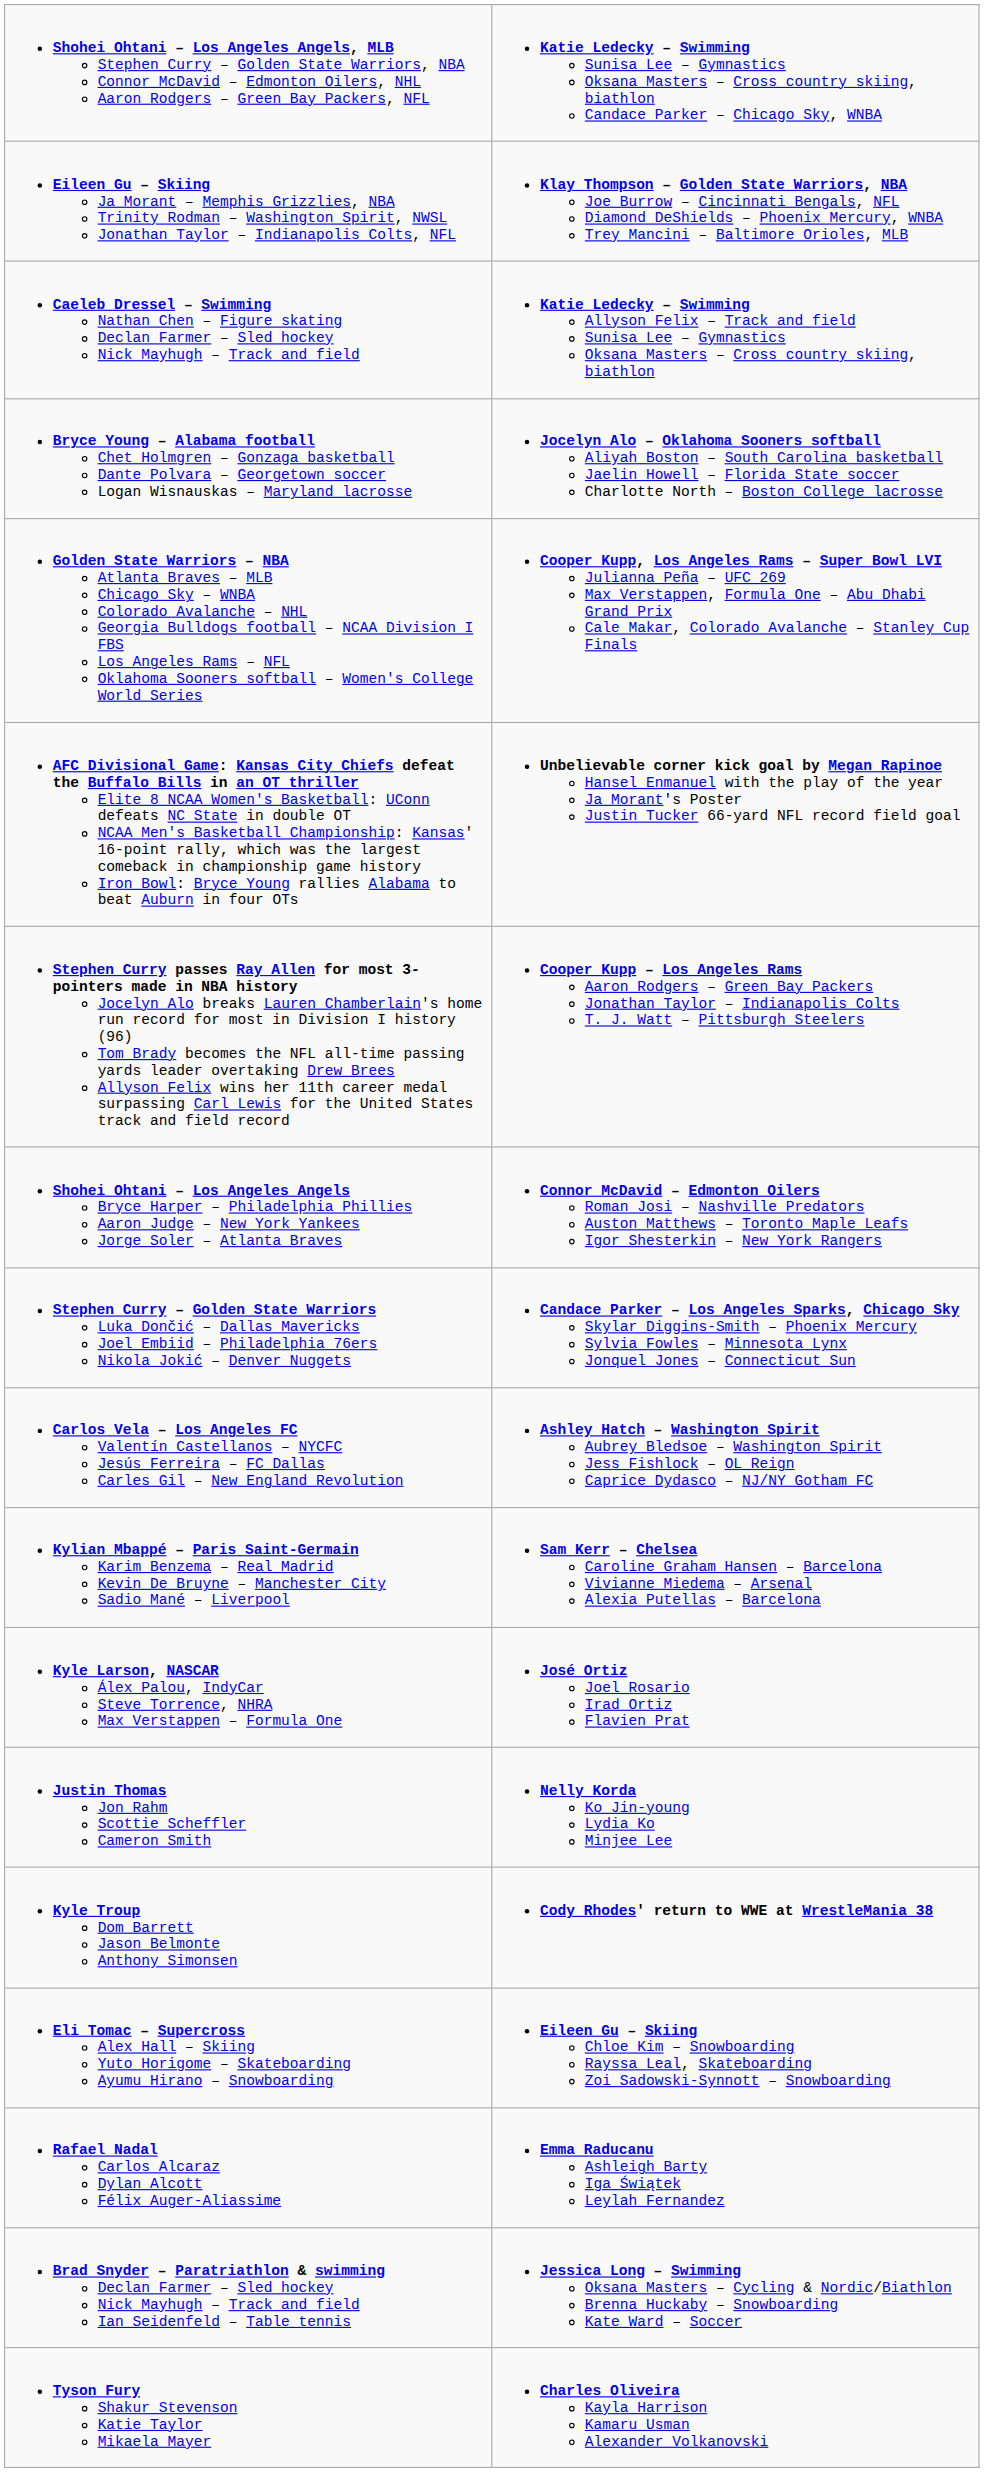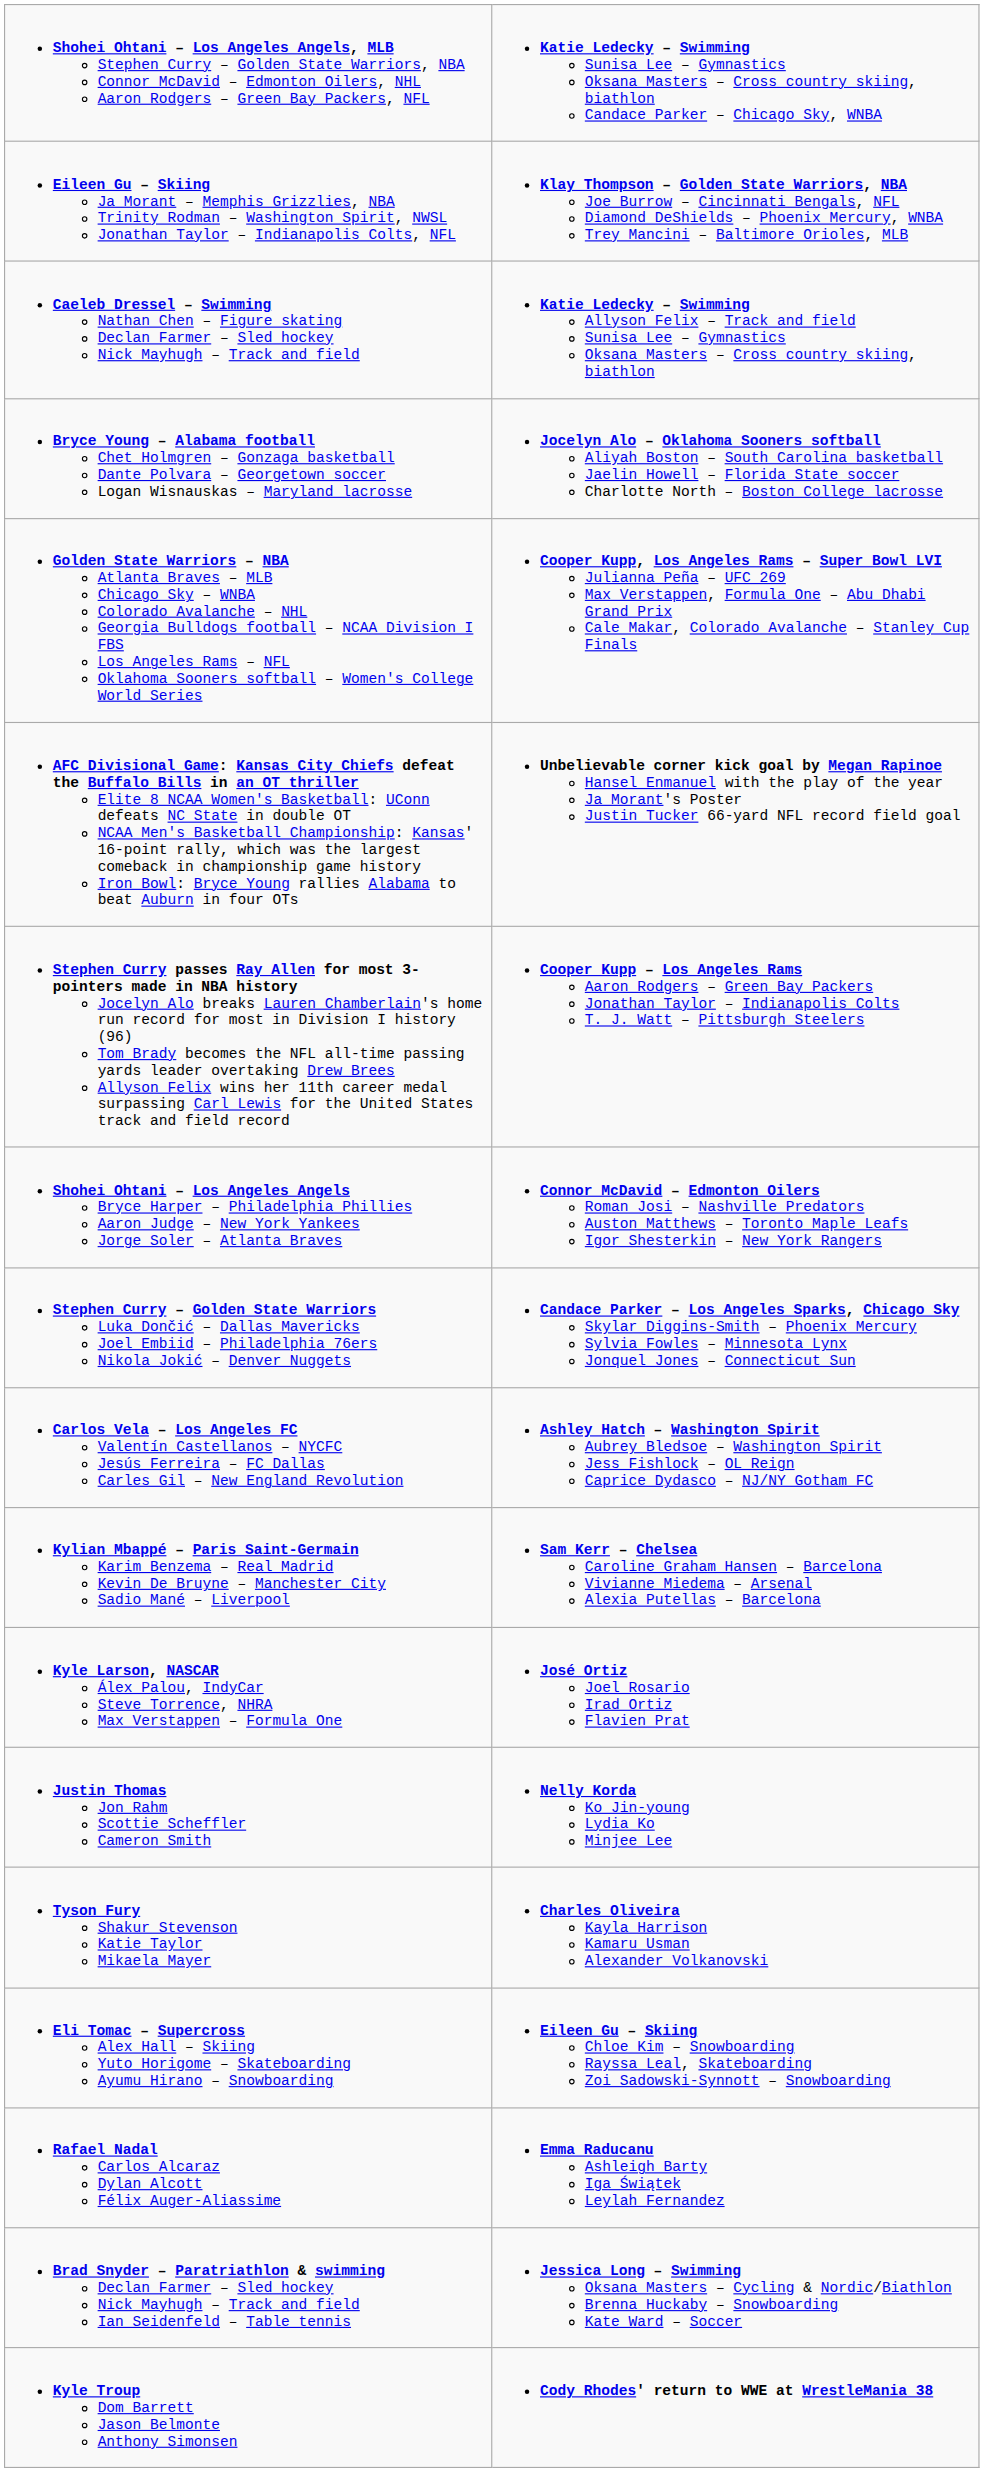 <table class=wikitable>
 <tr>
 <td valign="top" width="50%"><br><ul><li><strong><a href='#'>Shohei Ohtani</a> – <a href='#'>Los Angeles Angels</a>, <a href='#'>MLB</a></strong><ul><li><a href='#'>Stephen Curry</a> – <a href='#'>Golden State Warriors</a>, <a href='#'>NBA</a></li><li><a href='#'>Connor McDavid</a> – <a href='#'>Edmonton Oilers</a>, <a href='#'>NHL</a></li><li><a href='#'>Aaron Rodgers</a> – <a href='#'>Green Bay Packers</a>, <a href='#'>NFL</a></li></ul></li></ul></td>
 <td valign="top" width="50%"><br><ul><li><strong><a href='#'>Katie Ledecky</a> – <a href='#'>Swimming</a></strong><ul><li><a href='#'>Sunisa Lee</a> – <a href='#'>Gymnastics</a></li><li><a href='#'>Oksana Masters</a> – <a href='#'>Cross country skiing</a>, <a href='#'>biathlon</a></li><li><a href='#'>Candace Parker</a> – <a href='#'>Chicago Sky</a>, <a href='#'>WNBA</a></li></ul></li></ul></td>
 </tr>
 <tr>
 <td valign="top" width="50%"><br><ul><li><strong><a href='#'>Eileen Gu</a> – <a href='#'>Skiing</a></strong><ul><li><a href='#'>Ja Morant</a> – <a href='#'>Memphis Grizzlies</a>, <a href='#'>NBA</a></li><li><a href='#'>Trinity Rodman</a> – <a href='#'>Washington Spirit</a>, <a href='#'>NWSL</a></li><li><a href='#'>Jonathan Taylor</a> – <a href='#'>Indianapolis Colts</a>, <a href='#'>NFL</a></li></ul></li></ul></td>
 <td valign="top" width="50%"><br><ul><li><strong><a href='#'>Klay Thompson</a> – <a href='#'>Golden State Warriors</a>, <a href='#'>NBA</a></strong><ul><li><a href='#'>Joe Burrow</a> – <a href='#'>Cincinnati Bengals</a>, <a href='#'>NFL</a></li><li><a href='#'>Diamond DeShields</a> – <a href='#'>Phoenix Mercury</a>, <a href='#'>WNBA</a></li><li><a href='#'>Trey Mancini</a> – <a href='#'>Baltimore Orioles</a>, <a href='#'>MLB</a></li></ul></li></ul></td>
 </tr>
 <tr>
 <td valign="top" width="50%"><br><ul><li><strong><a href='#'>Caeleb Dressel</a> – <a href='#'>Swimming</a></strong><ul><li><a href='#'>Nathan Chen</a> – <a href='#'>Figure skating</a></li><li><a href='#'>Declan Farmer</a> – <a href='#'>Sled hockey</a></li><li><a href='#'>Nick Mayhugh</a> – <a href='#'>Track and field</a></li></ul></li></ul></td>
 <td valign="top" width="50%"><br><ul><li><strong><a href='#'>Katie Ledecky</a> – <a href='#'>Swimming</a></strong><ul><li><a href='#'>Allyson Felix</a> – <a href='#'>Track and field</a></li><li><a href='#'>Sunisa Lee</a> – <a href='#'>Gymnastics</a></li><li><a href='#'>Oksana Masters</a> – <a href='#'>Cross country skiing</a>, <a href='#'>biathlon</a></li></ul></li></ul></td>
 </tr>
 <tr>
 <td valign="top" width="50%"><br><ul><li><strong><a href='#'>Bryce Young</a> – <a href='#'>Alabama football</a></strong><ul><li><a href='#'>Chet Holmgren</a> – <a href='#'>Gonzaga basketball</a></li><li><a href='#'>Dante Polvara</a> – <a href='#'>Georgetown soccer</a></li><li>Logan Wisnauskas – <a href='#'>Maryland lacrosse</a></li></ul></li></ul></td>
 <td valign="top" width="50%"><br><ul><li><strong><a href='#'>Jocelyn Alo</a> – <a href='#'>Oklahoma Sooners softball</a></strong><ul><li><a href='#'>Aliyah Boston</a> – <a href='#'>South Carolina basketball</a></li><li><a href='#'>Jaelin Howell</a> – <a href='#'>Florida State soccer</a></li><li>Charlotte North – <a href='#'>Boston College lacrosse</a></li></ul></li></ul></td>
 </tr>
 <tr>
 <td valign="top" width="50%"><br><ul><li><strong><a href='#'>Golden State Warriors</a> – <a href='#'>NBA</a></strong><ul><li><a href='#'>Atlanta Braves</a> – <a href='#'>MLB</a></li><li><a href='#'>Chicago Sky</a> – <a href='#'>WNBA</a></li><li><a href='#'>Colorado Avalanche</a> – <a href='#'>NHL</a></li><li><a href='#'>Georgia Bulldogs football</a> – <a href='#'>NCAA Division I FBS</a></li><li><a href='#'>Los Angeles Rams</a> – <a href='#'>NFL</a></li><li><a href='#'>Oklahoma Sooners softball</a> – <a href='#'>Women's College World Series</a></li></ul></li></ul></td>
 <td valign="top" width="50%"><br><ul><li><strong><a href='#'>Cooper Kupp</a>, <a href='#'>Los Angeles Rams</a> – <a href='#'>Super Bowl LVI</a></strong><ul><li><a href='#'>Julianna Peña</a> – <a href='#'>UFC 269</a></li><li><a href='#'>Max Verstappen</a>, <a href='#'>Formula One</a> – <a href='#'>Abu Dhabi Grand Prix</a></li><li><a href='#'>Cale Makar</a>, <a href='#'>Colorado Avalanche</a> – <a href='#'>Stanley Cup Finals</a></li></ul></li></ul></td>
 </tr>
 <tr>
 <td valign="top" width="50%"><br><ul><li><strong><a href='#'>AFC Divisional Game</a>: <a href='#'>Kansas City Chiefs</a> defeat the <a href='#'>Buffalo Bills</a> in <a href='#'>an OT thriller</a></strong><ul><li><a href='#'>Elite 8 NCAA Women's Basketball</a>: <a href='#'>UConn</a> defeats <a href='#'>NC State</a> in double OT</li><li><a href='#'>NCAA Men's Basketball Championship</a>: <a href='#'>Kansas</a>' 16-point rally, which was the largest comeback in championship game history</li><li><a href='#'>Iron Bowl</a>: <a href='#'>Bryce Young</a> rallies <a href='#'>Alabama</a> to beat <a href='#'>Auburn</a> in four OTs</li></ul></li></ul></td>
 <td valign="top" width="50%"><br><ul><li><strong>Unbelievable corner kick goal by <a href='#'>Megan Rapinoe</a></strong><ul><li><a href='#'>Hansel Enmanuel</a> with the play of the year</li><li><a href='#'>Ja Morant</a>'s Poster</li><li><a href='#'>Justin Tucker</a> 66-yard NFL record field goal</li></ul></li></ul></td>
 </tr>
 <tr>
 <td valign="top" width="50%"><br><ul><li><strong><a href='#'>Stephen Curry</a> passes <a href='#'>Ray Allen</a> for most 3-pointers made in NBA history</strong><ul><li><a href='#'>Jocelyn Alo</a> breaks <a href='#'>Lauren Chamberlain</a>'s home run record for most in Division I history (96)</li><li><a href='#'>Tom Brady</a> becomes the NFL all-time passing yards leader overtaking <a href='#'>Drew Brees</a></li><li><a href='#'>Allyson Felix</a> wins her 11th career medal surpassing <a href='#'>Carl Lewis</a> for the United States track and field record</li></ul></li></ul></td>
 <td valign="top" width="50%"><br><ul><li><strong><a href='#'>Cooper Kupp</a> – <a href='#'>Los Angeles Rams</a></strong><ul><li><a href='#'>Aaron Rodgers</a> – <a href='#'>Green Bay Packers</a></li><li><a href='#'>Jonathan Taylor</a> – <a href='#'>Indianapolis Colts</a></li><li><a href='#'>T. J. Watt</a> – <a href='#'>Pittsburgh Steelers</a></li></ul></li></ul></td>
 </tr>
 <tr>
 <td valign="top" width="50%"><br><ul><li><strong><a href='#'>Shohei Ohtani</a> – <a href='#'>Los Angeles Angels</a></strong><ul><li><a href='#'>Bryce Harper</a> – <a href='#'>Philadelphia Phillies</a></li><li><a href='#'>Aaron Judge</a> – <a href='#'>New York Yankees</a></li><li><a href='#'>Jorge Soler</a> – <a href='#'>Atlanta Braves</a></li></ul></li></ul></td>
 <td valign="top" width="50%"><br><ul><li><strong><a href='#'>Connor McDavid</a> – <a href='#'>Edmonton Oilers</a></strong><ul><li><a href='#'>Roman Josi</a> – <a href='#'>Nashville Predators</a></li><li><a href='#'>Auston Matthews</a> – <a href='#'>Toronto Maple Leafs</a></li><li><a href='#'>Igor Shesterkin</a> – <a href='#'>New York Rangers</a></li></ul></li></ul></td>
 </tr>
 <tr>
 <td valign="top" width="50%"><br><ul><li><strong><a href='#'>Stephen Curry</a> – <a href='#'>Golden State Warriors</a></strong><ul><li><a href='#'>Luka Dončić</a> – <a href='#'>Dallas Mavericks</a></li><li><a href='#'>Joel Embiid</a> – <a href='#'>Philadelphia 76ers</a></li><li><a href='#'>Nikola Jokić</a> – <a href='#'>Denver Nuggets</a></li></ul></li></ul></td>
 <td valign="top" width="50%"><br><ul><li><strong><a href='#'>Candace Parker</a> – <a href='#'>Los Angeles Sparks</a>, <a href='#'>Chicago Sky</a></strong><ul><li><a href='#'>Skylar Diggins-Smith</a> – <a href='#'>Phoenix Mercury</a></li><li><a href='#'>Sylvia Fowles</a> – <a href='#'>Minnesota Lynx</a></li><li><a href='#'>Jonquel Jones</a> – <a href='#'>Connecticut Sun</a></li></ul></li></ul></td>
 </tr>
 <tr>
 <td valign="top" width="50%"><br><ul><li><strong><a href='#'>Carlos Vela</a> – <a href='#'>Los Angeles FC</a></strong><ul><li><a href='#'>Valentín Castellanos</a> – <a href='#'>NYCFC</a></li><li><a href='#'>Jesús Ferreira</a> – <a href='#'>FC Dallas</a></li><li><a href='#'>Carles Gil</a> – <a href='#'>New England Revolution</a></li></ul></li></ul></td>
 <td valign="top" width="50%"><br><ul><li><strong><a href='#'>Ashley Hatch</a> – <a href='#'>Washington Spirit</a></strong><ul><li><a href='#'>Aubrey Bledsoe</a> – <a href='#'>Washington Spirit</a></li><li><a href='#'>Jess Fishlock</a> – <a href='#'>OL Reign</a></li><li><a href='#'>Caprice Dydasco</a> – <a href='#'>NJ/NY Gotham FC</a></li></ul></li></ul></td>
 </tr>
 <tr>
 <td valign="top" width="50%"><br><ul><li><strong><a href='#'>Kylian Mbappé</a> – <a href='#'>Paris Saint-Germain</a></strong><ul><li><a href='#'>Karim Benzema</a> – <a href='#'>Real Madrid</a></li><li><a href='#'>Kevin De Bruyne</a> – <a href='#'>Manchester City</a></li><li><a href='#'>Sadio Mané</a> – <a href='#'>Liverpool</a></li></ul></li></ul></td>
 <td valign="top" width="50%"><br><ul><li><strong><a href='#'>Sam Kerr</a> – <a href='#'>Chelsea</a></strong><ul><li><a href='#'>Caroline Graham Hansen</a> – <a href='#'>Barcelona</a></li><li><a href='#'>Vivianne Miedema</a> – <a href='#'>Arsenal</a></li><li><a href='#'>Alexia Putellas</a> – <a href='#'>Barcelona</a></li></ul></li></ul></td>
 </tr>
 <tr>
 <td valign="top" width="50%"><br><ul><li><strong><a href='#'>Kyle Larson</a>, <a href='#'>NASCAR</a></strong><ul><li><a href='#'>Álex Palou</a>, <a href='#'>IndyCar</a></li><li><a href='#'>Steve Torrence</a>, <a href='#'>NHRA</a></li><li><a href='#'>Max Verstappen</a> – <a href='#'>Formula One</a></li></ul></li></ul></td>
 <td valign="top" width="50%"><br><ul><li><strong><a href='#'>José Ortiz</a></strong><ul><li><a href='#'>Joel Rosario</a></li><li><a href='#'>Irad Ortiz</a></li><li><a href='#'>Flavien Prat</a></li></ul></li></ul></td>
 </tr>
 <tr>
 <td valign="top" width="50%"><br><ul><li><strong><a href='#'>Justin Thomas</a></strong><ul><li><a href='#'>Jon Rahm</a></li><li><a href='#'>Scottie Scheffler</a></li><li><a href='#'>Cameron Smith</a></li></ul></li></ul></td>
 <td valign="top" width="50%"><br><ul><li><strong><a href='#'>Nelly Korda</a></strong><ul><li><a href='#'>Ko Jin-young</a></li><li><a href='#'>Lydia Ko</a></li><li><a href='#'>Minjee Lee</a></li></ul></li></ul></td>
 </tr>
 <tr>
-<td valign="top" width="50%"><br><ul><li><strong><a href='#'>Kyle Troup</a></strong><ul><li><a href='#'>Dom Barrett</a></li><li><a href='#'>Jason Belmonte</a></li><li><a href='#'>Anthony Simonsen</a></li></ul></li></ul></td>
-<td valign="top" width="50%"><br><ul><li><strong><a href='#'>Cody Rhodes</a>' return to WWE at <a href='#'>WrestleMania 38</a></strong></li></ul></td>
+<td valign="top" width="50%"><br><ul><li><strong><a href='#'>Tyson Fury</a></strong><ul><li><a href='#'>Shakur Stevenson</a></li><li><a href='#'>Katie Taylor</a></li><li><a href='#'>Mikaela Mayer</a></li></ul></li></ul></td>
+<td valign="top" width="50%"><br><ul><li><strong><a href='#'>Charles Oliveira</a></strong><ul><li><a href='#'>Kayla Harrison</a></li><li><a href='#'>Kamaru Usman</a></li><li><a href='#'>Alexander Volkanovski</a></li></ul></li></ul></td>
 </tr>
 <tr>
 <td valign="top" width="50%"><br><ul><li><strong><a href='#'>Eli Tomac</a> – <a href='#'>Supercross</a></strong><ul><li><a href='#'>Alex Hall</a> – <a href='#'>Skiing</a></li><li><a href='#'>Yuto Horigome</a> – <a href='#'>Skateboarding</a></li><li><a href='#'>Ayumu Hirano</a> – <a href='#'>Snowboarding</a></li></ul></li></ul></td>
 <td valign="top" width="50%"><br><ul><li><strong><a href='#'>Eileen Gu</a> – <a href='#'>Skiing</a></strong><ul><li><a href='#'>Chloe Kim</a> – <a href='#'>Snowboarding</a></li><li><a href='#'>Rayssa Leal</a>, <a href='#'>Skateboarding</a></li><li><a href='#'>Zoi Sadowski-Synnott</a> – <a href='#'>Snowboarding</a></li></ul></li></ul></td>
 </tr>
 <tr>
 <td valign="top" width="50%"><br><ul><li><strong><a href='#'>Rafael Nadal</a></strong><ul><li><a href='#'>Carlos Alcaraz</a></li><li><a href='#'>Dylan Alcott</a></li><li><a href='#'>Félix Auger-Aliassime</a></li></ul></li></ul></td>
 <td valign="top" width="50%"><br><ul><li><strong><a href='#'>Emma Raducanu</a></strong><ul><li><a href='#'>Ashleigh Barty</a></li><li><a href='#'>Iga Świątek</a></li><li><a href='#'>Leylah Fernandez</a></li></ul></li></ul></td>
 </tr>
 <tr>
 <td valign="top" width="50%"><br><ul><li><strong><a href='#'>Brad Snyder</a> – <a href='#'>Paratriathlon</a> & <a href='#'>swimming</a></strong><ul><li><a href='#'>Declan Farmer</a> – <a href='#'>Sled hockey</a></li><li><a href='#'>Nick Mayhugh</a> – <a href='#'>Track and field</a></li><li><a href='#'>Ian Seidenfeld</a> – <a href='#'>Table tennis</a></li></ul></li></ul></td>
 <td valign="top" width="50%"><br><ul><li><strong><a href='#'>Jessica Long</a> – <a href='#'>Swimming</a></strong><ul><li><a href='#'>Oksana Masters</a> – <a href='#'>Cycling</a> & <a href='#'>Nordic</a>/<a href='#'>Biathlon</a></li><li><a href='#'>Brenna Huckaby</a> – <a href='#'>Snowboarding</a></li><li><a href='#'>Kate Ward</a> – <a href='#'>Soccer</a></li></ul></li></ul></td>
 </tr>
 <tr>
-<td valign="top" width="50%"><br><ul><li><strong><a href='#'>Tyson Fury</a></strong><ul><li><a href='#'>Shakur Stevenson</a></li><li><a href='#'>Katie Taylor</a></li><li><a href='#'>Mikaela Mayer</a></li></ul></li></ul></td>
-<td valign="top" width="50%"><br><ul><li><strong><a href='#'>Charles Oliveira</a></strong><ul><li><a href='#'>Kayla Harrison</a></li><li><a href='#'>Kamaru Usman</a></li><li><a href='#'>Alexander Volkanovski</a></li></ul></li></ul></td>
+<td valign="top" width="50%"><br><ul><li><strong><a href='#'>Kyle Troup</a></strong><ul><li><a href='#'>Dom Barrett</a></li><li><a href='#'>Jason Belmonte</a></li><li><a href='#'>Anthony Simonsen</a></li></ul></li></ul></td>
+<td valign="top" width="50%"><br><ul><li><strong><a href='#'>Cody Rhodes</a>' return to WWE at <a href='#'>WrestleMania 38</a></strong></li></ul></td>
 </tr>
 </table>
